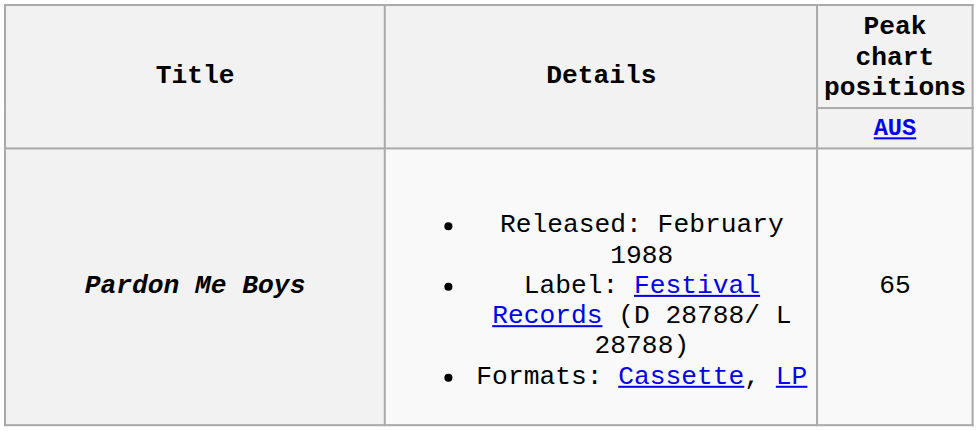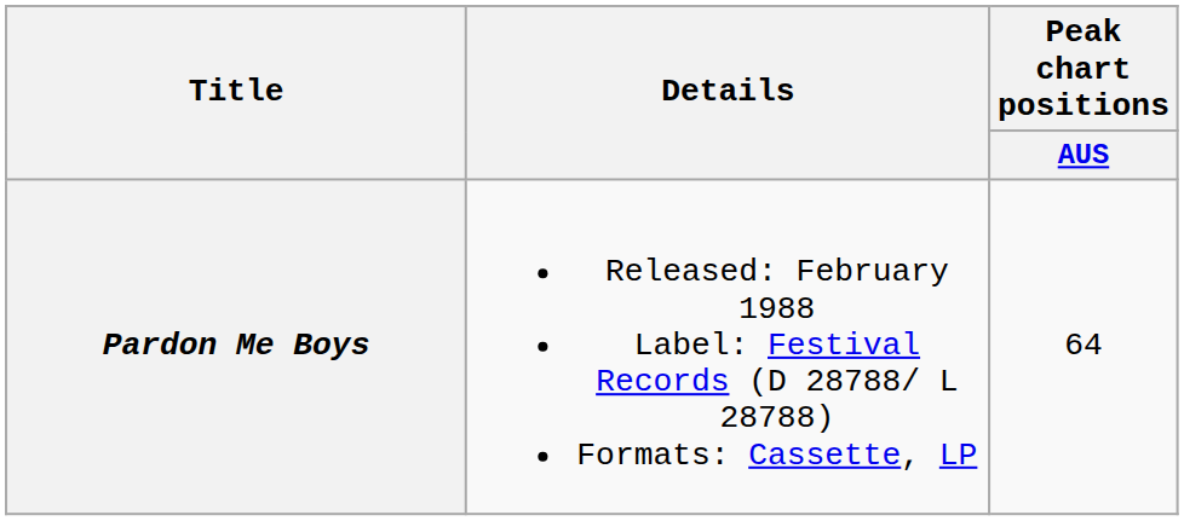 <table class="wikitable plainrowheaders" style="text-align:center;" border="1">
 <tr>
 <th scope="col" rowspan="2" style="width:14em;">Title</th>
 <th scope="col" rowspan="2" style="width:16em;">Details</th>
 <th scope="col" colspan="1">Peak chart positions</th>
 </tr>
 <tr>
 <th scope="col" style="width:3em;font-size:90%;"><a href='#'>AUS</a><br></th>
 </tr>
 <tr>
 <th scope="row"><em>Pardon Me Boys</em></th>
 <td><br><ul><li>Released: February 1988</li><li>Label: <a href='#'>Festival Records</a> (D 28788/ L 28788)</li><li>Formats: <a href='#'>Cassette</a>, <a href='#'>LP</a></li></ul></td>
-<td align="center">65</td>
+<td align="center">64</td>
 </tr>
 </table>
